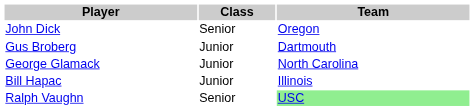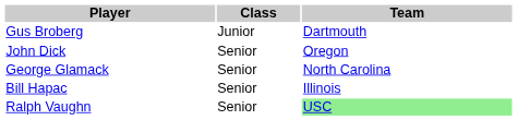 <table style="width:600px" "border:'1' 'solid' 'gray'">
 <tr>
 <th bgcolor="#CCCCCC" style="width:40%">Player</th>
 <th bgcolor="#CCCCCC" style="width:16%">Class</th>
 <th bgcolor="#CCCCCC" style="width:40%">Team</th>
 </tr>
 <tr>
+<td><a href='#'>Gus Broberg</a></td>
+<td>Junior</td>
+<td><a href='#'>Dartmouth</a></td>
+</tr>
+<tr>
 <td><a href='#'>John Dick</a></td>
 <td>Senior</td>
 <td><a href='#'>Oregon</a></td>
 </tr>
 <tr>
-<td><a href='#'>Gus Broberg</a></td>
-<td>Junior</td>
-<td><a href='#'>Dartmouth</a></td>
-</tr>
-<tr>
 <td><a href='#'>George Glamack</a></td>
-<td>Junior</td>
+<td>Senior</td>
 <td><a href='#'>North Carolina</a></td>
 </tr>
 <tr>
 <td><a href='#'>Bill Hapac</a></td>
-<td>Junior</td>
+<td>Senior</td>
 <td><a href='#'>Illinois</a></td>
 </tr>
 <tr>
 <td><a href='#'>Ralph Vaughn</a></td>
 <td>Senior</td>
 <td style="background: lightgreen;"><a href='#'>USC</a></td>
 </tr>
 </table>
